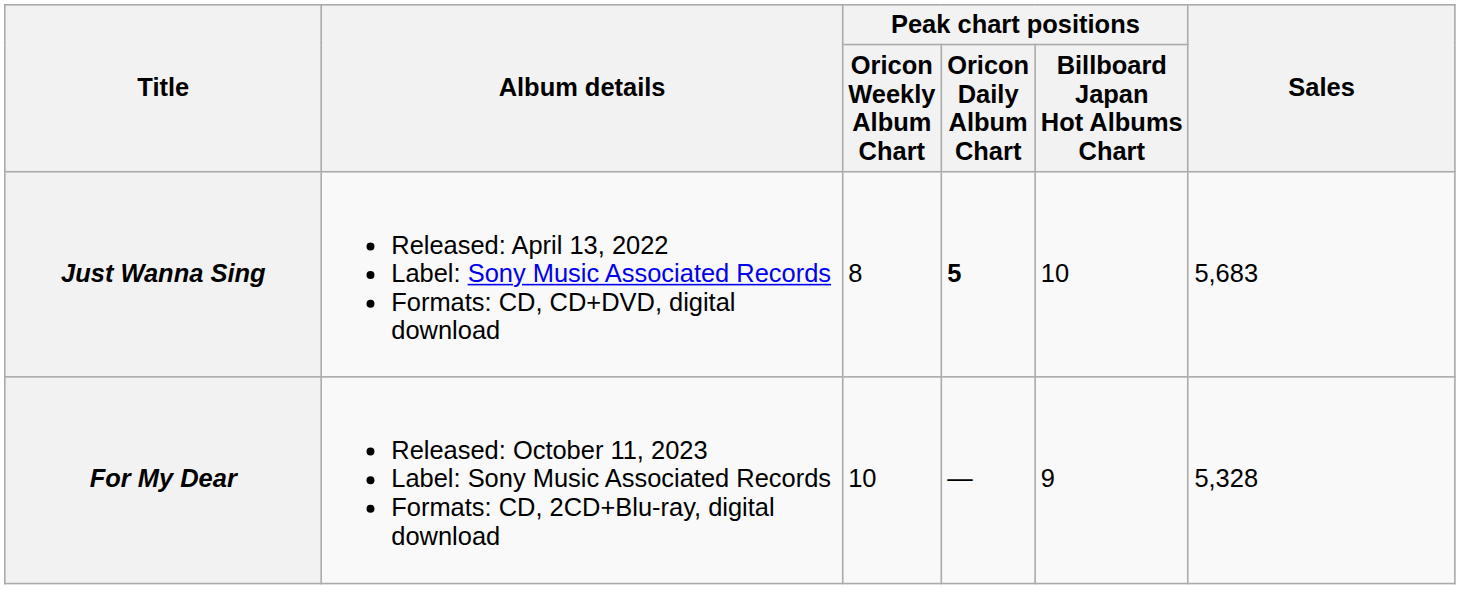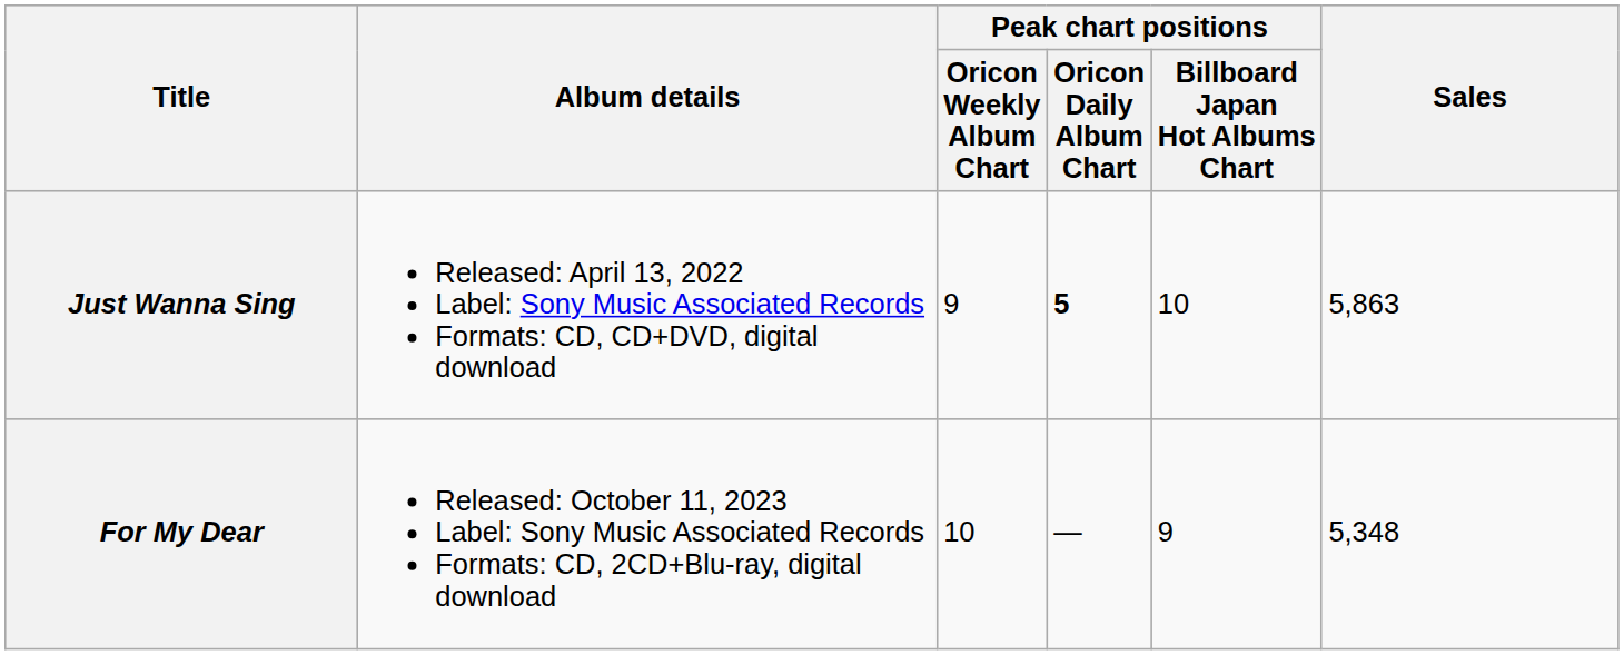 <table class="wikitable plainrowheaders">
 <tr>
 <th scope="col" rowspan="2" style="width:12em;">Title</th>
 <th scope="col" rowspan="2" style="width:20em;">Album details</th>
 <th scope="col" colspan="3">Peak chart positions</th>
 <th scope="col" rowspan="2" style="width:10em;">Sales</th>
 </tr>
 <tr>
 <th>Oricon<br> Weekly <br>Album <br>Chart</th>
 <th>Oricon <br>Daily<br> Album<br>Chart</th>
 <th>Billboard<br>Japan<br>Hot Albums<br>Chart</th>
 </tr>
 <tr>
 <th scope="row"><em>Just Wanna Sing</em></th>
 <td><br><ul><li>Released: April 13, 2022</li><li>Label: <a href='#'>Sony Music Associated Records</a></li><li>Formats: CD, CD+DVD, digital download</li></ul></td>
-<td>8</td>
+<td>9</td>
 <td><strong>5</strong></td>
 <td>10</td>
-<td>5,683</td>
+<td>5,863</td>
 </tr>
 <tr>
 <th scope="row"><em>For My Dear</em></th>
 <td><br><ul><li>Released: October 11, 2023</li><li>Label: Sony Music Associated Records</li><li>Formats: CD, 2CD+Blu-ray, digital download</li></ul></td>
 <td>10</td>
 <td>—</td>
 <td>9</td>
-<td>5,328</td>
+<td>5,348</td>
 </tr>
 </table>
